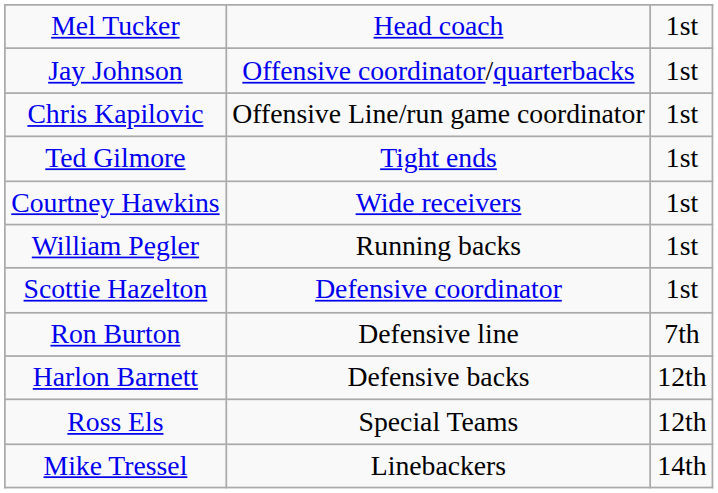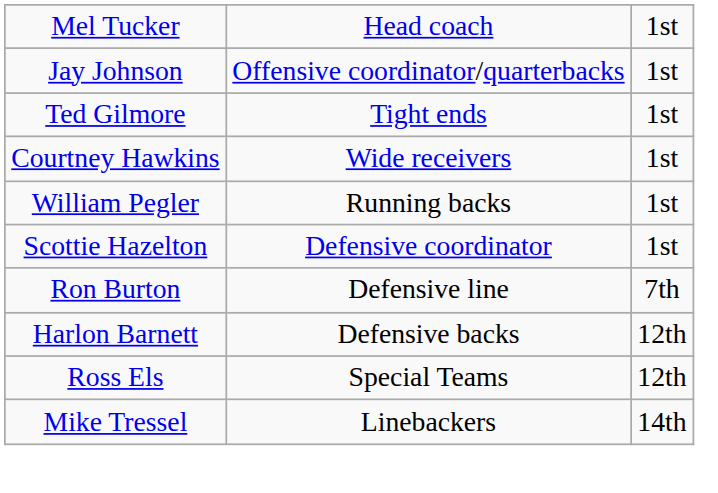 <table class="wikitable">
 <tr align="center">
 <td><a href='#'>Mel Tucker</a></td>
 <td><a href='#'>Head coach</a></td>
 <td>1st</td>
 </tr>
 <tr align="center">
 <td><a href='#'>Jay Johnson</a></td>
 <td><a href='#'>Offensive coordinator</a>/<a href='#'>quarterbacks</a></td>
-<td>1st</td>
-</tr>
-<tr align="center">
-<td><a href='#'>Chris Kapilovic</a></td>
-<td>Offensive Line/run game coordinator</td>
 <td>1st</td>
 </tr>
 <tr align="center">
 <td><a href='#'>Ted Gilmore</a></td>
 <td><a href='#'>Tight ends</a></td>
 <td>1st</td>
 </tr>
 <tr align="center">
 <td><a href='#'>Courtney Hawkins</a></td>
 <td><a href='#'>Wide receivers</a></td>
 <td>1st</td>
 </tr>
 <tr align="center">
 <td><a href='#'>William Pegler</a></td>
 <td>Running backs</td>
 <td>1st</td>
 </tr>
 <tr align="center">
 <td><a href='#'>Scottie Hazelton</a></td>
 <td><a href='#'>Defensive coordinator</a></td>
 <td>1st</td>
 </tr>
 <tr align="center">
 <td><a href='#'>Ron Burton</a></td>
 <td>Defensive line</td>
 <td>7th</td>
 </tr>
 <tr align="center">
 <td><a href='#'>Harlon Barnett</a></td>
 <td>Defensive backs</td>
 <td>12th</td>
 </tr>
 <tr align="center">
 <td><a href='#'>Ross Els</a></td>
 <td>Special Teams</td>
 <td>12th</td>
 </tr>
 <tr align="center">
 <td><a href='#'>Mike Tressel</a></td>
 <td>Linebackers</td>
 <td>14th</td>
 </tr>
 </table>
